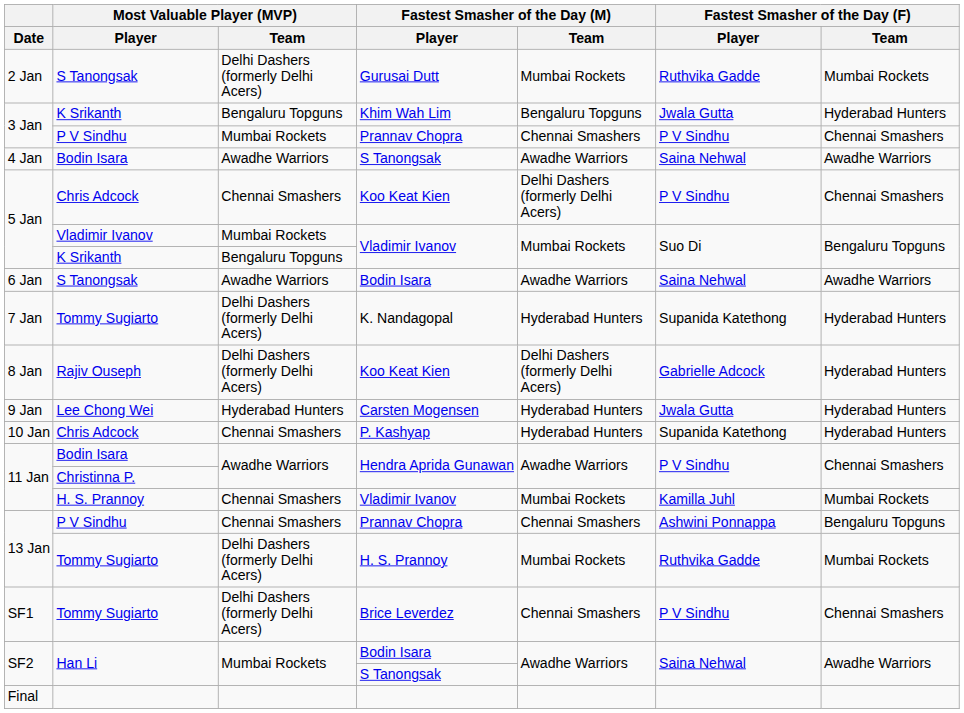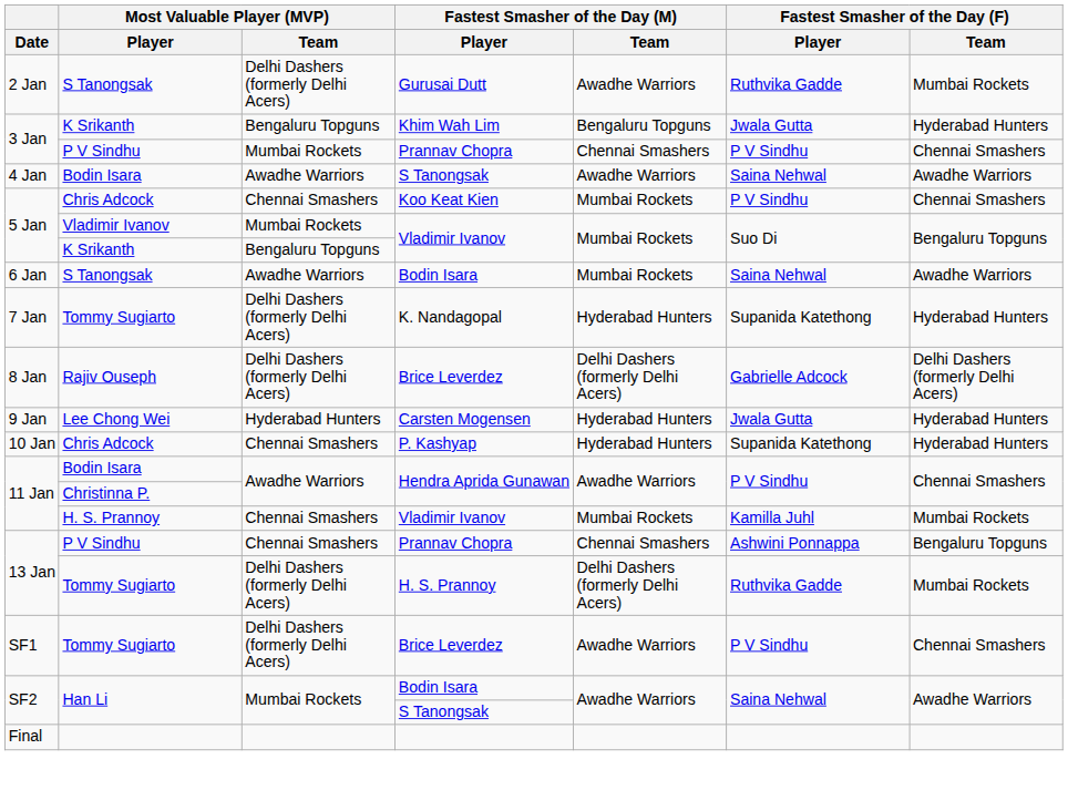 <table class="wikitable">
 <tr>
 <th></th>
 <th colspan="2">Most Valuable Player (MVP)</th>
 <th colspan="2">Fastest Smasher of the Day (M)</th>
 <th colspan="2">Fastest Smasher of the Day (F)</th>
 </tr>
 <tr>
 <th>Date</th>
 <th width=180px>Player</th>
 <th width=150px>Team</th>
 <th>Player</th>
 <th width=150px>Team</th>
 <th width=180px>Player</th>
 <th width=150px>Team</th>
 </tr>
 <tr>
 <td>2 Jan</td>
 <td> <a href='#'>S Tanongsak</a></td>
 <td>Delhi Dashers (formerly Delhi Acers)</td>
 <td> <a href='#'>Gurusai Dutt</a></td>
-<td>Mumbai Rockets</td>
+<td>Awadhe Warriors</td>
 <td> <a href='#'>Ruthvika Gadde</a></td>
 <td>Mumbai Rockets</td>
 </tr>
 <tr>
 <td rowspan="2">3 Jan</td>
 <td> <a href='#'>K Srikanth</a></td>
 <td>Bengaluru Topguns</td>
 <td> <a href='#'>Khim Wah Lim</a></td>
 <td>Bengaluru Topguns</td>
 <td> <a href='#'>Jwala Gutta</a></td>
 <td>Hyderabad Hunters</td>
 </tr>
 <tr>
 <td> <a href='#'>P V Sindhu</a></td>
 <td>Mumbai Rockets</td>
 <td> <a href='#'>Prannav Chopra</a></td>
 <td>Chennai Smashers</td>
 <td> <a href='#'>P V Sindhu</a></td>
 <td>Chennai Smashers</td>
 </tr>
 <tr>
 <td>4 Jan</td>
 <td> <a href='#'>Bodin Isara</a></td>
 <td>Awadhe Warriors</td>
 <td> <a href='#'>S Tanongsak</a></td>
 <td>Awadhe Warriors</td>
 <td> <a href='#'>Saina Nehwal</a></td>
 <td>Awadhe Warriors</td>
 </tr>
 <tr>
 <td rowspan="3">5 Jan</td>
 <td> <a href='#'>Chris Adcock</a></td>
 <td>Chennai Smashers</td>
 <td> <a href='#'>Koo Keat Kien</a></td>
-<td>Delhi Dashers (formerly Delhi Acers)</td>
+<td>Mumbai Rockets</td>
 <td> <a href='#'>P V Sindhu</a></td>
 <td>Chennai Smashers</td>
 </tr>
 <tr>
 <td> <a href='#'>Vladimir Ivanov</a></td>
 <td>Mumbai Rockets</td>
 <td rowspan="2"> <a href='#'>Vladimir Ivanov</a></td>
 <td rowspan="2">Mumbai Rockets</td>
 <td rowspan="2"> Suo Di</td>
 <td rowspan="2">Bengaluru Topguns</td>
 </tr>
 <tr>
 <td> <a href='#'>K Srikanth</a></td>
 <td>Bengaluru Topguns</td>
 </tr>
 <tr>
 <td>6 Jan</td>
 <td> <a href='#'>S Tanongsak</a></td>
 <td>Awadhe Warriors</td>
 <td> <a href='#'>Bodin Isara</a></td>
-<td>Awadhe Warriors</td>
+<td>Mumbai Rockets</td>
 <td> <a href='#'>Saina Nehwal</a></td>
 <td>Awadhe Warriors</td>
 </tr>
 <tr>
 <td>7 Jan</td>
 <td> <a href='#'>Tommy Sugiarto</a></td>
 <td>Delhi Dashers (formerly Delhi Acers)</td>
 <td> K. Nandagopal</td>
 <td>Hyderabad Hunters</td>
 <td> Supanida Katethong</td>
 <td>Hyderabad Hunters</td>
 </tr>
 <tr>
 <td>8 Jan</td>
 <td> <a href='#'>Rajiv Ouseph</a></td>
 <td>Delhi Dashers (formerly Delhi Acers)</td>
-<td> <a href='#'>Koo Keat Kien</a></td>
+<td> <a href='#'>Brice Leverdez</a></td>
 <td>Delhi Dashers (formerly Delhi Acers)</td>
 <td> <a href='#'>Gabrielle Adcock</a></td>
-<td>Hyderabad Hunters</td>
+<td>Delhi Dashers (formerly Delhi Acers)</td>
 </tr>
 <tr>
 <td>9 Jan</td>
 <td> <a href='#'>Lee Chong Wei</a></td>
 <td>Hyderabad Hunters</td>
 <td> <a href='#'>Carsten Mogensen</a></td>
 <td>Hyderabad Hunters</td>
 <td> <a href='#'>Jwala Gutta</a></td>
 <td>Hyderabad Hunters</td>
 </tr>
 <tr>
 <td>10 Jan</td>
 <td> <a href='#'>Chris Adcock</a></td>
 <td>Chennai Smashers</td>
 <td> <a href='#'>P. Kashyap</a></td>
 <td>Hyderabad Hunters</td>
 <td> Supanida Katethong</td>
 <td>Hyderabad Hunters</td>
 </tr>
 <tr>
 <td rowspan="3">11 Jan</td>
 <td> <a href='#'>Bodin Isara</a></td>
 <td rowspan="2">Awadhe Warriors</td>
 <td rowspan="2"> <a href='#'>Hendra Aprida Gunawan</a></td>
 <td rowspan="2">Awadhe Warriors</td>
 <td rowspan="2"> <a href='#'>P V Sindhu</a></td>
 <td rowspan="2">Chennai Smashers</td>
 </tr>
 <tr>
 <td> <a href='#'>Christinna P.</a></td>
 </tr>
 <tr>
 <td> <a href='#'>H. S. Prannoy</a></td>
 <td>Chennai Smashers</td>
 <td> <a href='#'>Vladimir Ivanov</a></td>
 <td>Mumbai Rockets</td>
 <td> <a href='#'>Kamilla Juhl</a></td>
 <td>Mumbai Rockets</td>
 </tr>
 <tr>
 <td rowspan="2">13 Jan</td>
 <td> <a href='#'>P V Sindhu</a></td>
 <td>Chennai Smashers</td>
 <td> <a href='#'>Prannav Chopra</a></td>
 <td>Chennai Smashers</td>
 <td> <a href='#'>Ashwini Ponnappa</a></td>
 <td>Bengaluru Topguns</td>
 </tr>
 <tr>
 <td> <a href='#'>Tommy Sugiarto</a></td>
 <td>Delhi Dashers (formerly Delhi Acers)</td>
 <td> <a href='#'>H. S. Prannoy</a></td>
-<td>Mumbai Rockets</td>
+<td>Delhi Dashers (formerly Delhi Acers)</td>
 <td> <a href='#'>Ruthvika Gadde</a></td>
 <td>Mumbai Rockets</td>
 </tr>
 <tr>
 <td>SF1</td>
 <td> <a href='#'>Tommy Sugiarto</a></td>
 <td>Delhi Dashers (formerly Delhi Acers)</td>
 <td> <a href='#'>Brice Leverdez</a></td>
-<td>Chennai Smashers</td>
+<td>Awadhe Warriors</td>
 <td> <a href='#'>P V Sindhu</a></td>
 <td>Chennai Smashers</td>
 </tr>
 <tr>
 <td rowspan="2">SF2</td>
 <td rowspan="2"> <a href='#'>Han Li</a></td>
 <td rowspan="2">Mumbai Rockets</td>
 <td> <a href='#'>Bodin Isara</a></td>
 <td rowspan="2">Awadhe Warriors</td>
 <td rowspan="2"> <a href='#'>Saina Nehwal</a></td>
 <td rowspan="2">Awadhe Warriors</td>
 </tr>
 <tr>
 <td> <a href='#'>S Tanongsak</a></td>
 </tr>
 <tr>
 <td>Final</td>
 <td></td>
 <td></td>
 <td></td>
 <td></td>
 <td></td>
 <td></td>
 </tr>
 </table>
